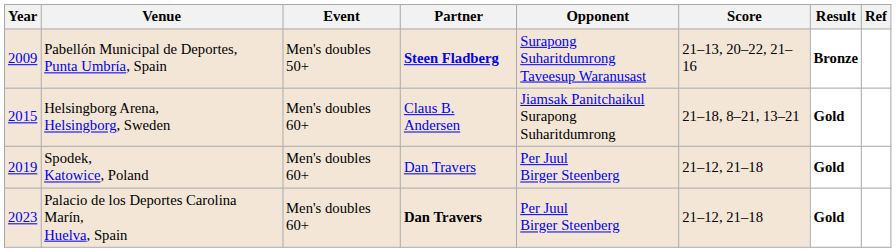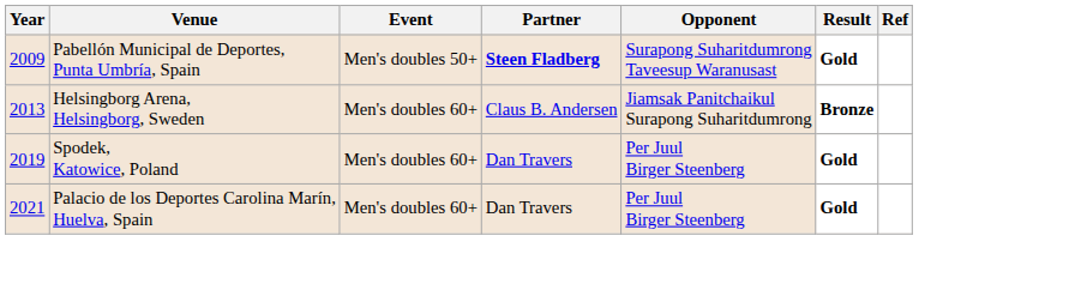 <table class="sortable wikitable" style="font-size: 90%;">
 <tr>
 <th>Year</th>
 <th>Venue</th>
 <th>Event</th>
 <th>Partner</th>
 <th>Opponent</th>
-<th>Score</th>
 <th>Result</th>
 <th>Ref</th>
 </tr>
 <tr style="background:#F3E6D7">
 <td align="center"><a href='#'>2009</a></td>
 <td align="left">Pabellón Municipal de Deportes,<br><a href='#'>Punta Umbría</a>, Spain</td>
 <td align="left">Men's doubles 50+</td>
 <td align="left"><strong> <a href='#'>Steen Fladberg</a></strong></td>
 <td align="left"> <a href='#'>Surapong Suharitdumrong</a><br> <a href='#'>Taveesup Waranusast</a></td>
-<td align="left">21–13, 20–22, 21–16</td>
-<td style="text-align:left; background:white"> <strong>Bronze</strong></td>
+<td style="text-align:left; background:white"> <strong>Gold</strong></td>
 <td style="text-align:center; background:white"></td>
 </tr>
 <tr style="background:#F3E6D7">
-<td align="center"><a href='#'>2015</a></td>
+<td align="center"><a href='#'>2013</a></td>
 <td align="left">Helsingborg Arena,<br><a href='#'>Helsingborg</a>, Sweden</td>
 <td align="left">Men's doubles 60+</td>
 <td align="left"> <a href='#'>Claus B. Andersen</a></td>
 <td align="left"> <a href='#'>Jiamsak Panitchaikul</a><br> Surapong Suharitdumrong</td>
-<td align="left">21–18, 8–21, 13–21</td>
-<td style="text-align:left; background:white"> <strong>Gold</strong></td>
+<td style="text-align:left; background:white"> <strong>Bronze</strong></td>
 <td style="text-align:center; background:white"></td>
 </tr>
 <tr style="background:#F3E6D7">
 <td align="center"><a href='#'>2019</a></td>
 <td align="left">Spodek,<br><a href='#'>Katowice</a>, Poland</td>
 <td align="left">Men's doubles 60+</td>
 <td align="left"> <a href='#'>Dan Travers</a></td>
 <td align="left"> <a href='#'>Per Juul</a><br> <a href='#'>Birger Steenberg</a></td>
-<td align="left">21–12, 21–18</td>
 <td style="text-align:left; background:white"> <strong>Gold</strong></td>
 <td style="text-align:center; background:white"></td>
 </tr>
 <tr style="background:#F3E6D7">
-<td align="center"><a href='#'>2023</a></td>
+<td align="center"><a href='#'>2021</a></td>
 <td align="left">Palacio de los Deportes Carolina Marín,<br><a href='#'>Huelva</a>, Spain</td>
 <td align="left">Men's doubles 60+</td>
-<td align="left"><strong> Dan Travers</strong></td>
+<td align="left"> Dan Travers</td>
 <td align="left"> <a href='#'>Per Juul</a><br> <a href='#'>Birger Steenberg</a></td>
-<td align="left">21–12, 21–18</td>
 <td style="text-align:left; background:white"> <strong>Gold</strong></td>
 <td style="text-align:center; background:white"></td>
 </tr>
 </table>
